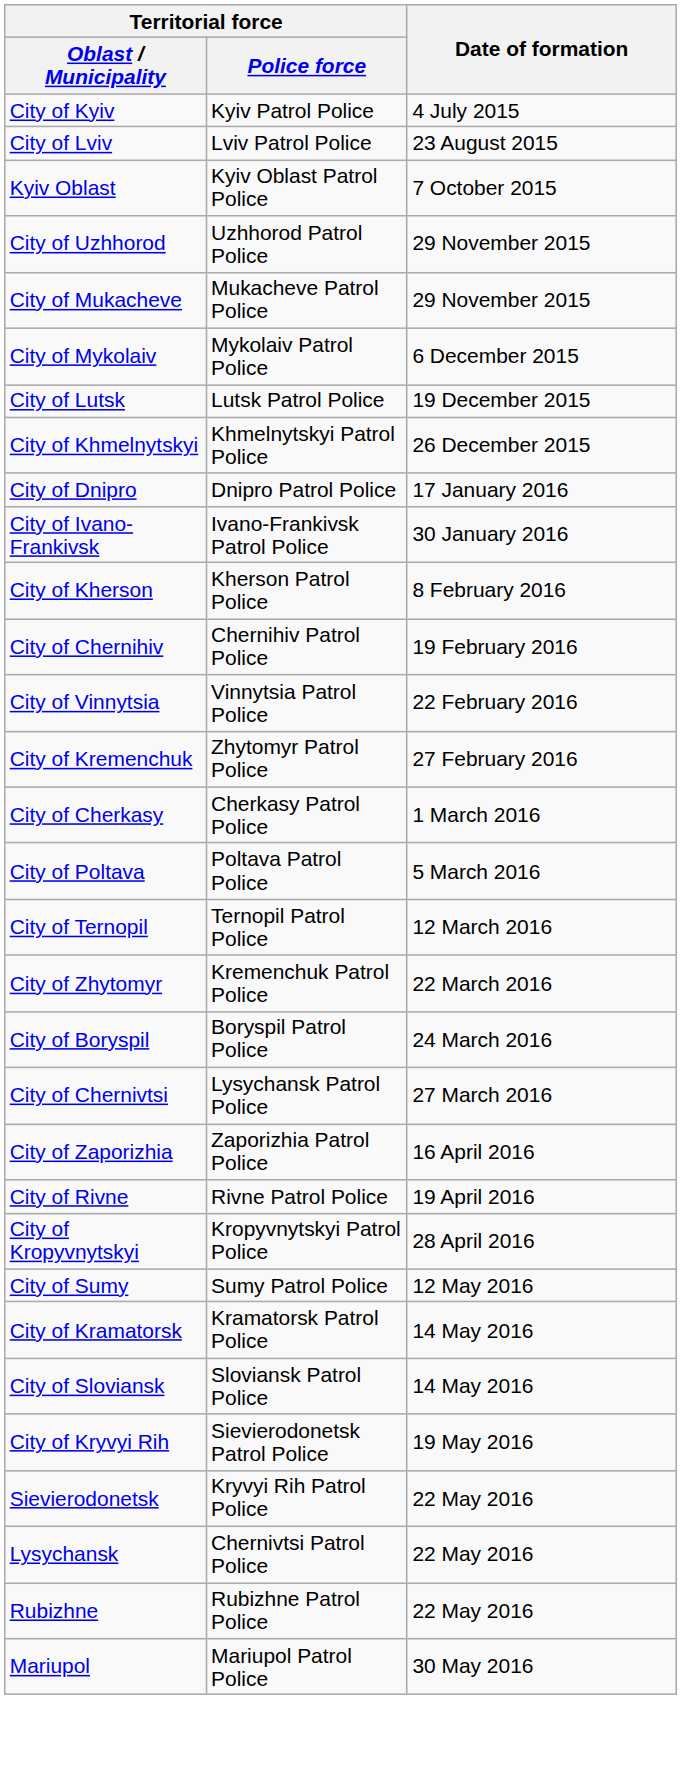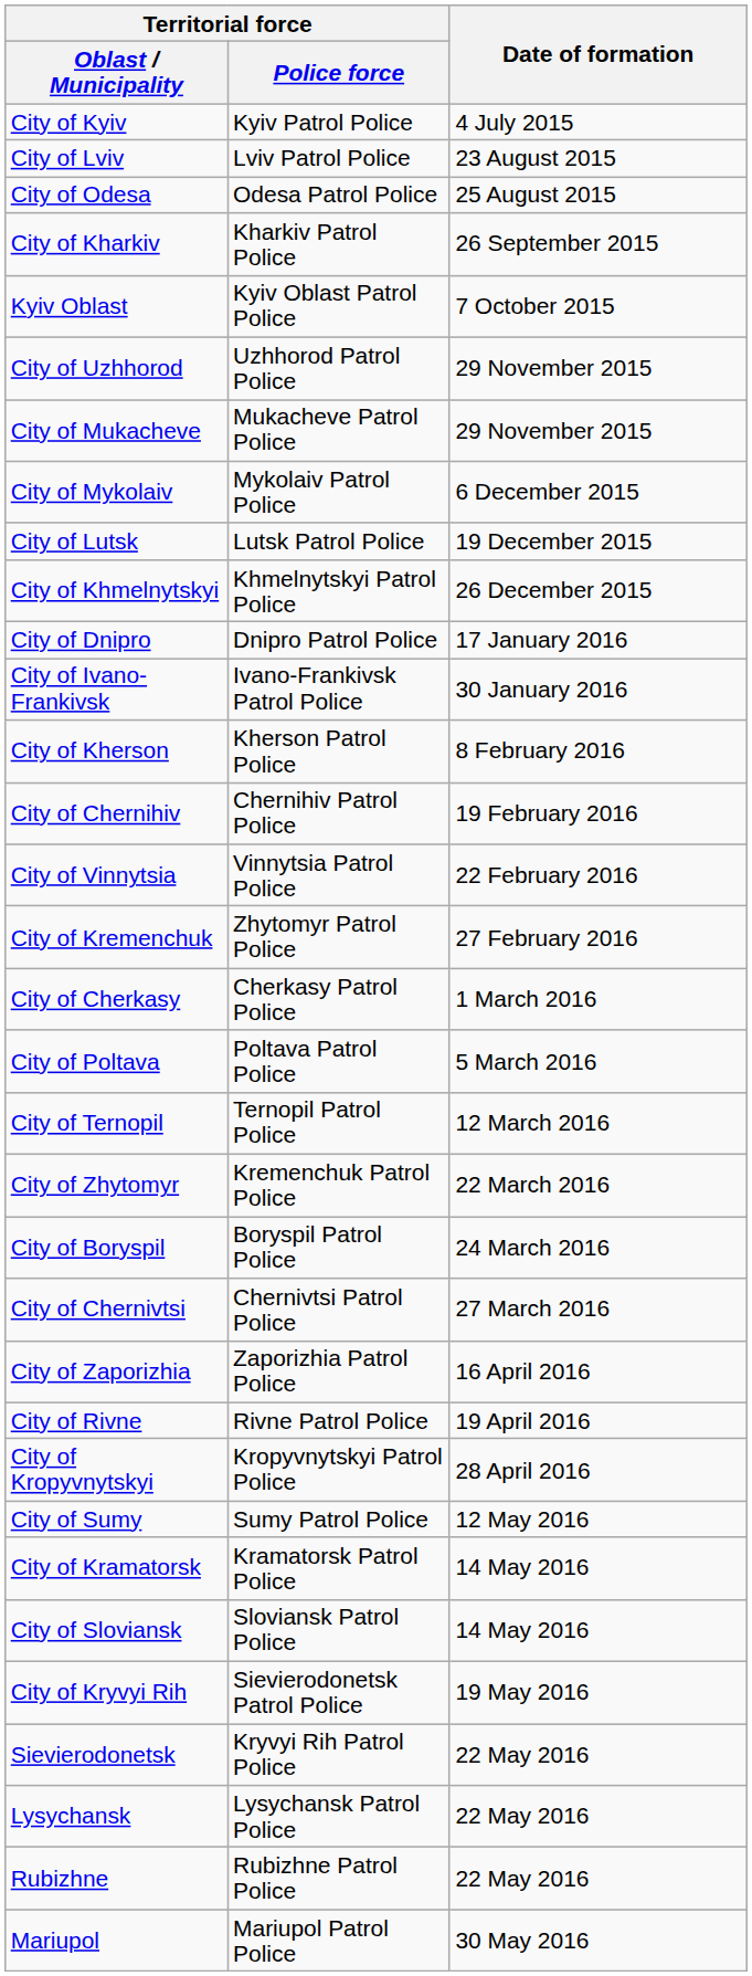 <table class="wikitable" style="width:70%; font-size:85%;">
 <tr>
 <th colspan="2">Territorial force</th>
 <th rowspan="2">Date of formation</th>
 </tr>
 <tr>
 <th style="width:30%;"><em><a href='#'>Oblast</a> / <a href='#'>Municipality</a></em></th>
 <th style="width:30%;"><em><a href='#'>Police force</a></em></th>
 </tr>
 <tr>
 <td> <a href='#'>City of Kyiv</a></td>
 <td> Kyiv Patrol Police</td>
 <td>4 July 2015</td>
 </tr>
 <tr>
 <td> <a href='#'>City of Lviv</a></td>
 <td> Lviv Patrol Police</td>
 <td>23 August 2015</td>
+</tr>
+<tr>
+<td> <a href='#'>City of Odesa</a></td>
+<td> Odesa Patrol Police</td>
+<td>25 August 2015</td>
+</tr>
+<tr>
+<td> <a href='#'>City of Kharkiv</a></td>
+<td> Kharkiv Patrol Police</td>
+<td>26 September 2015</td>
 </tr>
 <tr>
 <td> <a href='#'>Kyiv Oblast</a></td>
 <td> Kyiv Oblast Patrol Police</td>
 <td>7 October 2015</td>
 </tr>
 <tr>
 <td> <a href='#'>City of Uzhhorod</a></td>
 <td> Uzhhorod Patrol Police</td>
 <td>29 November 2015</td>
 </tr>
 <tr>
 <td> <a href='#'>City of Mukacheve</a></td>
 <td> Mukacheve Patrol Police</td>
 <td>29 November 2015</td>
 </tr>
 <tr>
 <td> <a href='#'>City of Mykolaiv</a></td>
 <td> Mykolaiv Patrol Police</td>
 <td>6 December 2015</td>
 </tr>
 <tr>
 <td> <a href='#'>City of Lutsk</a></td>
 <td> Lutsk Patrol Police</td>
 <td>19 December 2015</td>
 </tr>
 <tr>
 <td> <a href='#'>City of Khmelnytskyi</a></td>
 <td> Khmelnytskyi Patrol Police</td>
 <td>26 December 2015</td>
 </tr>
 <tr>
 <td> <a href='#'>City of Dnipro</a></td>
 <td> Dnipro Patrol Police</td>
 <td>17 January 2016</td>
 </tr>
 <tr>
 <td> <a href='#'>City of Ivano-Frankivsk</a></td>
 <td> Ivano-Frankivsk Patrol Police</td>
 <td>30 January 2016</td>
 </tr>
 <tr>
 <td> <a href='#'>City of Kherson</a></td>
 <td> Kherson Patrol Police</td>
 <td>8 February 2016</td>
 </tr>
 <tr>
 <td> <a href='#'>City of Chernihiv</a></td>
 <td> Chernihiv Patrol Police</td>
 <td>19 February 2016</td>
 </tr>
 <tr>
 <td> <a href='#'>City of Vinnytsia</a></td>
 <td> Vinnytsia Patrol Police</td>
 <td>22 February 2016</td>
 </tr>
 <tr>
 <td> <a href='#'>City of Kremenchuk</a></td>
 <td> Zhytomyr Patrol Police</td>
 <td>27 February 2016</td>
 </tr>
 <tr>
 <td> <a href='#'>City of Cherkasy</a></td>
 <td> Cherkasy Patrol Police</td>
 <td>1 March 2016</td>
 </tr>
 <tr>
 <td> <a href='#'>City of Poltava</a></td>
 <td> Poltava Patrol Police</td>
 <td>5 March 2016</td>
 </tr>
 <tr>
 <td> <a href='#'>City of Ternopil</a></td>
 <td> Ternopil Patrol Police</td>
 <td>12 March 2016</td>
 </tr>
 <tr>
 <td> <a href='#'>City of Zhytomyr</a></td>
 <td> Kremenchuk Patrol Police</td>
 <td>22 March 2016</td>
 </tr>
 <tr>
 <td> <a href='#'>City of Boryspil</a></td>
 <td> Boryspil Patrol Police</td>
 <td>24 March 2016</td>
 </tr>
 <tr>
 <td> <a href='#'>City of Chernivtsi</a></td>
-<td> Lysychansk Patrol Police</td>
+<td> Chernivtsi Patrol Police</td>
 <td>27 March 2016</td>
 </tr>
 <tr>
 <td> <a href='#'>City of Zaporizhia</a></td>
 <td> Zaporizhia Patrol Police</td>
 <td>16 April 2016</td>
 </tr>
 <tr>
 <td> <a href='#'>City of Rivne</a></td>
 <td> Rivne Patrol Police</td>
 <td>19 April 2016</td>
 </tr>
 <tr>
 <td> <a href='#'>City of Kropyvnytskyi</a></td>
 <td> Kropyvnytskyi Patrol Police</td>
 <td>28 April 2016</td>
 </tr>
 <tr>
 <td> <a href='#'>City of Sumy</a></td>
 <td> Sumy Patrol Police</td>
 <td>12 May 2016</td>
 </tr>
 <tr>
 <td> <a href='#'>City of Kramatorsk</a></td>
 <td> Kramatorsk Patrol Police</td>
 <td>14 May 2016</td>
 </tr>
 <tr>
 <td> <a href='#'>City of Sloviansk</a></td>
 <td> Sloviansk Patrol Police</td>
 <td>14 May 2016</td>
 </tr>
 <tr>
 <td> <a href='#'>City of Kryvyi Rih</a></td>
 <td> Sievierodonetsk Patrol Police</td>
 <td>19 May 2016</td>
 </tr>
 <tr>
 <td> <a href='#'>Sievierodonetsk</a></td>
 <td> Kryvyi Rih Patrol Police</td>
 <td>22 May 2016</td>
 </tr>
 <tr>
 <td> <a href='#'>Lysychansk</a></td>
-<td> Chernivtsi Patrol Police</td>
+<td> Lysychansk Patrol Police</td>
 <td>22 May 2016</td>
 </tr>
 <tr>
 <td> <a href='#'>Rubizhne</a></td>
 <td> Rubizhne Patrol Police</td>
 <td>22 May 2016</td>
 </tr>
 <tr>
 <td> <a href='#'>Mariupol</a></td>
 <td> Mariupol Patrol Police</td>
 <td>30 May 2016</td>
 </tr>
 </table>
